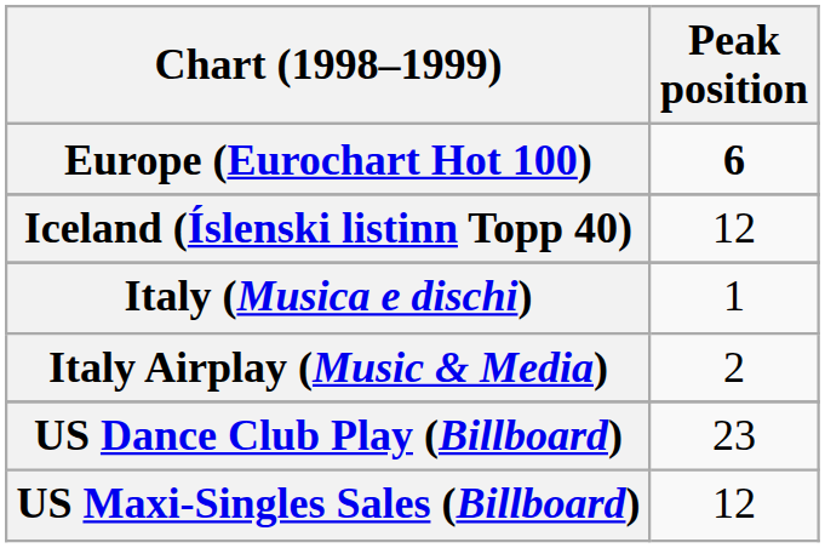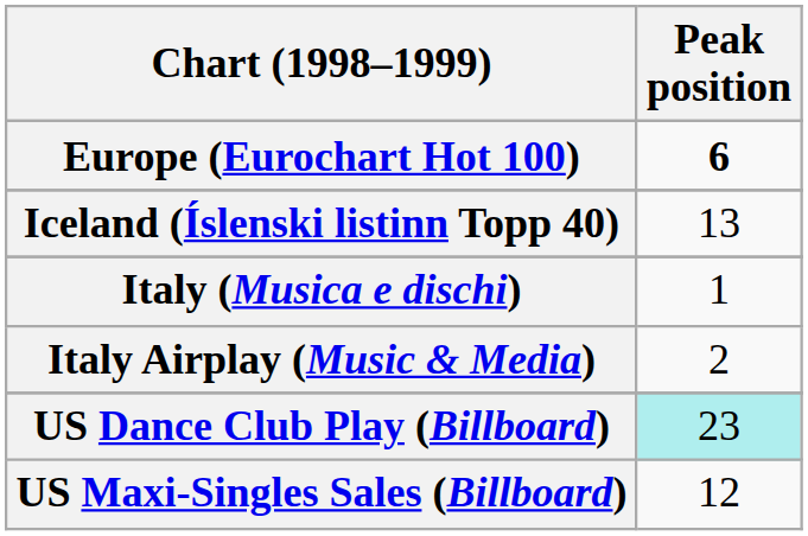 <table class="wikitable sortable plainrowheaders" style="text-align:center">
 <tr>
 <th>Chart (1998–1999)</th>
 <th>Peak<br>position</th>
 </tr>
 <tr>
 </tr>
 <tr>
 </tr>
 <tr>
 </tr>
 <tr>
 </tr>
 <tr>
 </tr>
 <tr>
 </tr>
 <tr>
 <th scope="row">Europe (<a href='#'>Eurochart Hot 100</a>)</th>
 <td><strong>6</strong></td>
 </tr>
 <tr>
 </tr>
 <tr>
 </tr>
 <tr>
 <th scope="row">Iceland (<a href='#'>Íslenski listinn</a> Topp 40)</th>
-<td>12</td>
+<td>13</td>
 </tr>
 <tr>
 </tr>
 <tr>
 <th scope="row">Italy (<em><a href='#'>Musica e dischi</a></em>)</th>
 <td>1</td>
 </tr>
 <tr>
 <th scope="row">Italy Airplay (<em><a href='#'>Music & Media</a></em>)</th>
 <td>2</td>
 </tr>
 <tr>
 </tr>
 <tr>
 </tr>
 <tr>
 </tr>
 <tr>
 </tr>
 <tr>
 </tr>
 <tr>
 </tr>
 <tr>
 </tr>
 <tr>
 </tr>
 <tr>
 </tr>
 <tr>
 </tr>
 <tr>
 <th scope="row">US <a href='#'>Dance Club Play</a> (<em><a href='#'>Billboard</a></em>)</th>
-<td>23</td>
+<td style="background: paleturquoise;">23</td>
 </tr>
 <tr>
 <th scope="row">US <a href='#'>Maxi-Singles Sales</a> (<em><a href='#'>Billboard</a></em>)</th>
 <td>12</td>
 </tr>
 </table>
